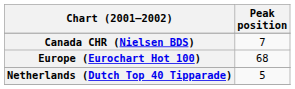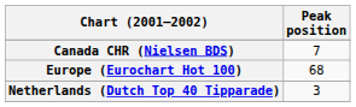 <table class="wikitable sortable plainrowheaders" style="text-align:center">
 <tr>
 <th>Chart (2001–2002)</th>
 <th>Peak<br>position</th>
 </tr>
 <tr>
 </tr>
 <tr>
 <th scope="row">Canada CHR (<a href='#'>Nielsen BDS</a>)</th>
 <td>7</td>
 </tr>
 <tr>
 <th scope="row">Europe (<a href='#'>Eurochart Hot 100</a>)</th>
 <td>68</td>
 </tr>
 <tr>
 </tr>
 <tr>
 </tr>
 <tr>
 <th scope="row">Netherlands (<a href='#'>Dutch Top 40 Tipparade</a>)</th>
-<td>5</td>
+<td>3</td>
 </tr>
 <tr>
 </tr>
 <tr>
 </tr>
 <tr>
 </tr>
 <tr>
 </tr>
 <tr>
 </tr>
 <tr>
 </tr>
 <tr>
 </tr>
 <tr>
 </tr>
 <tr>
 </tr>
 <tr>
 </tr>
 <tr>
 </tr>
 <tr>
 </tr>
 </table>
